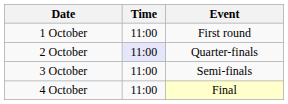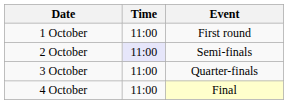 <table class = "wikitable" style="text-align:center;">
 <tr>
 <th width=150>Date</th>
 <th width=50>Time</th>
 <th width=150>Event</th>
 </tr>
 <tr>
 <td>1 October</td>
 <td>11:00</td>
 <td>First round</td>
 </tr>
 <tr>
 <td>2 October</td>
 <td style="background: lavender;">11:00</td>
-<td>Quarter-finals</td>
+<td>Semi-finals</td>
 </tr>
 <tr>
 <td>3 October</td>
 <td>11:00</td>
-<td>Semi-finals</td>
+<td>Quarter-finals</td>
 </tr>
 <tr>
 <td>4 October</td>
 <td>11:00</td>
 <td bgcolor=ffffcc>Final</td>
 </tr>
 </table>
